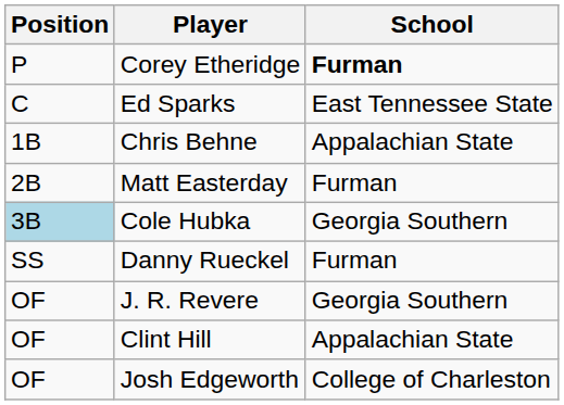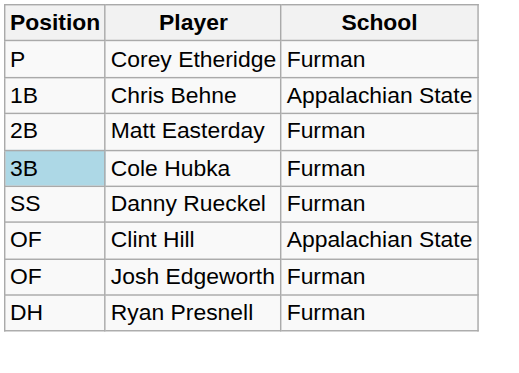 <table class="wikitable">
 <tr>
 <th>Position</th>
 <th>Player</th>
 <th>School</th>
 </tr>
 <tr>
 <td>P</td>
 <td>Corey Etheridge</td>
-<td><strong>Furman</strong></td>
-</tr>
-<tr>
-<td>C</td>
-<td>Ed Sparks</td>
-<td>East Tennessee State</td>
+<td>Furman</td>
 </tr>
 <tr>
 <td>1B</td>
 <td>Chris Behne</td>
 <td>Appalachian State</td>
 </tr>
 <tr>
 <td>2B</td>
 <td>Matt Easterday</td>
 <td>Furman</td>
 </tr>
 <tr>
 <td style="background: lightblue;">3B</td>
 <td>Cole Hubka</td>
-<td>Georgia Southern</td>
+<td>Furman</td>
 </tr>
 <tr>
 <td>SS</td>
 <td>Danny Rueckel</td>
 <td>Furman</td>
-</tr>
-<tr>
-<td>OF</td>
-<td>J. R. Revere</td>
-<td>Georgia Southern</td>
 </tr>
 <tr>
 <td>OF</td>
 <td>Clint Hill</td>
 <td>Appalachian State</td>
 </tr>
 <tr>
 <td>OF</td>
 <td>Josh Edgeworth</td>
-<td>College of Charleston</td>
+<td>Furman</td>
+</tr>
+<tr>
+<td>DH</td>
+<td>Ryan Presnell</td>
+<td>Furman</td>
 </tr>
 </table>
